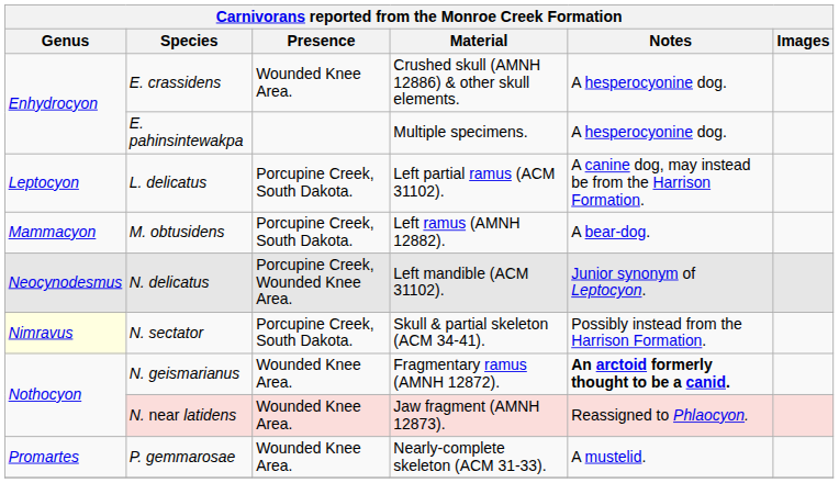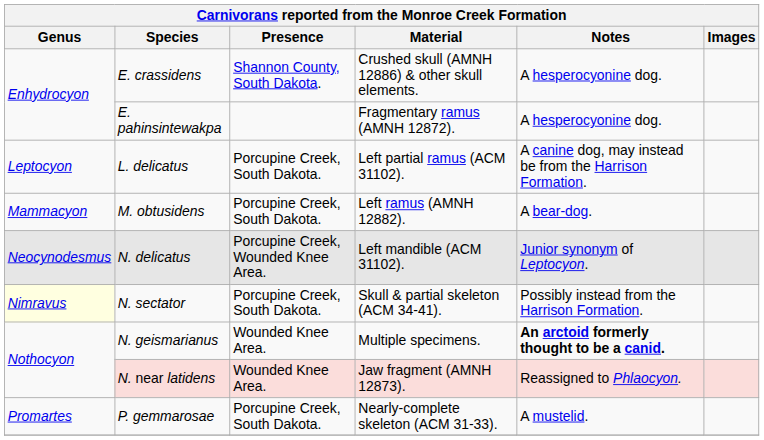 <table class="wikitable" align="center">
 <tr>
 <th colspan="6" align="center"><strong><a href='#'>Carnivorans</a> reported from the Monroe Creek Formation</strong></th>
 </tr>
 <tr>
 <th>Genus</th>
 <th>Species</th>
 <th>Presence</th>
 <th><strong>Material</strong></th>
 <th>Notes</th>
 <th>Images</th>
 </tr>
 <tr>
 <td rowspan=2><em><a href='#'>Enhydrocyon</a></em></td>
 <td><em>E. crassidens</em></td>
-<td>Wounded Knee Area.</td>
+<td><a href='#'>Shannon County, South Dakota</a>.</td>
 <td>Crushed skull (AMNH 12886) & other skull elements.</td>
 <td>A <a href='#'>hesperocyonine</a> dog.</td>
 <td></td>
 </tr>
 <tr>
 <td><em>E. pahinsintewakpa</em></td>
 <td></td>
-<td>Multiple specimens.</td>
+<td>Fragmentary <a href='#'>ramus</a> (AMNH 12872).</td>
 <td>A <a href='#'>hesperocyonine</a> dog.</td>
 <td></td>
 </tr>
 <tr>
 <td><em><a href='#'>Leptocyon</a></em></td>
 <td><em>L. delicatus</em></td>
 <td>Porcupine Creek, South Dakota.</td>
 <td>Left partial <a href='#'>ramus</a> (ACM 31102).</td>
 <td>A <a href='#'>canine</a> dog, may instead be from the <a href='#'>Harrison Formation</a>.</td>
 <td></td>
 </tr>
 <tr>
 <td><em><a href='#'>Mammacyon</a></em></td>
 <td><em>M. obtusidens</em></td>
 <td>Porcupine Creek, South Dakota.</td>
 <td>Left <a href='#'>ramus</a> (AMNH 12882).</td>
 <td>A <a href='#'>bear-dog</a>.</td>
 <td></td>
 </tr>
 <tr>
 <td style="background:#E6E6E6;"><em><a href='#'>Neocynodesmus</a></em></td>
 <td style="background:#E6E6E6;"><em>N. delicatus</em></td>
 <td style="background:#E6E6E6;">Porcupine Creek, Wounded Knee Area.</td>
 <td style="background:#E6E6E6;">Left mandible (ACM 31102).</td>
 <td style="background:#E6E6E6;"><a href='#'>Junior synonym</a> of <em><a href='#'>Leptocyon</a></em>.</td>
 <td style="background:#E6E6E6;"></td>
 </tr>
 <tr>
 <td style="background: lightyellow;"><em><a href='#'>Nimravus</a></em></td>
 <td><em>N. sectator</em></td>
 <td>Porcupine Creek, South Dakota.</td>
 <td>Skull & partial skeleton (ACM 34-41).</td>
 <td>Possibly instead from the <a href='#'>Harrison Formation</a>.</td>
 <td></td>
 </tr>
 <tr>
 <td rowspan=2><em><a href='#'>Nothocyon</a></em></td>
 <td><em>N. geismarianus</em></td>
 <td>Wounded Knee Area.</td>
-<td>Fragmentary <a href='#'>ramus</a> (AMNH 12872).</td>
+<td>Multiple specimens.</td>
 <td><strong>An <a href='#'>arctoid</a> formerly thought to be a <a href='#'>canid</a>.</strong></td>
 <td></td>
 </tr>
 <tr>
 <td style="background:#fbdddb;"><em>N.</em> near <em>latidens</em></td>
 <td style="background:#fbdddb;">Wounded Knee Area.</td>
 <td style="background:#fbdddb;">Jaw fragment (AMNH 12873).</td>
 <td style="background:#fbdddb;">Reassigned to <em><a href='#'>Phlaocyon</a>.</em></td>
 <td style="background:#fbdddb;"></td>
 </tr>
 <tr>
 <td><em><a href='#'>Promartes</a></em></td>
 <td><em>P. gemmarosae</em></td>
-<td>Wounded Knee Area.</td>
+<td>Porcupine Creek, South Dakota.</td>
 <td>Nearly-complete skeleton (ACM 31-33).</td>
 <td>A <a href='#'>mustelid</a>.</td>
 <td></td>
 </tr>
 <tr>
 </tr>
 </table>
